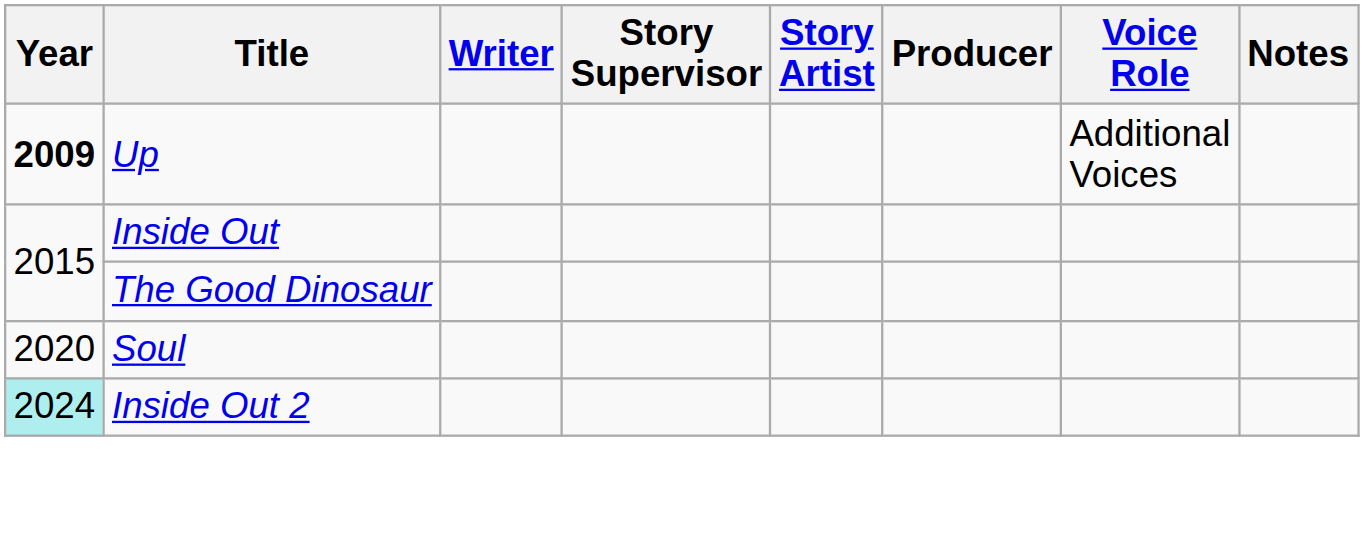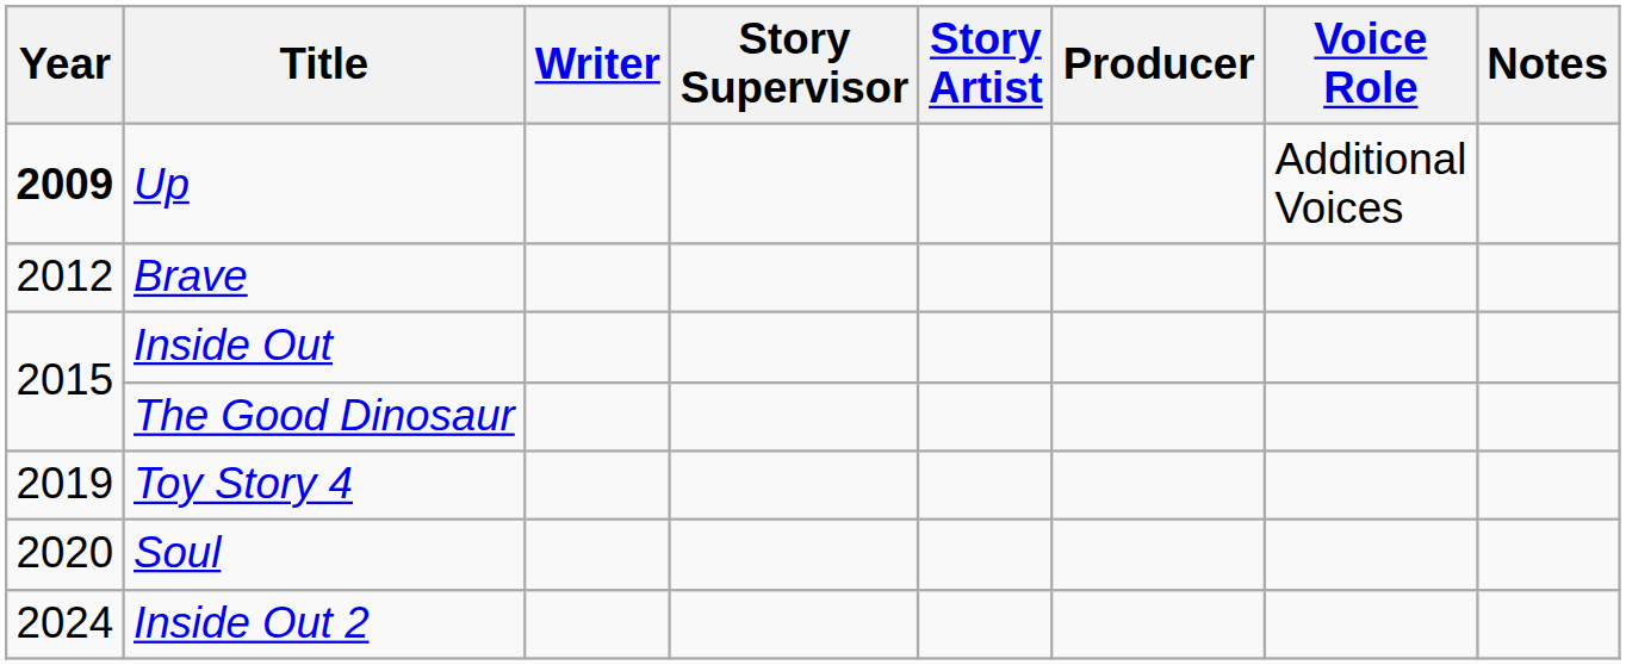 <table class="wikitable">
 <tr>
 <th>Year</th>
 <th>Title</th>
 <th><a href='#'>Writer</a></th>
 <th>Story<br>Supervisor</th>
 <th><a href='#'>Story<br>Artist</a></th>
 <th>Producer</th>
 <th><a href='#'>Voice<br>Role</a></th>
 <th>Notes</th>
 </tr>
 <tr>
 <td><strong>2009</strong></td>
 <td><em><a href='#'>Up</a></em></td>
 <td></td>
 <td></td>
 <td></td>
 <td></td>
 <td>Additional<br>Voices</td>
 <td></td>
 </tr>
 <tr>
+<td>2012</td>
+<td><em><a href='#'>Brave</a></em></td>
+<td></td>
+<td></td>
+<td></td>
+<td></td>
+<td></td>
+<td></td>
+</tr>
+<tr>
 <td rowspan="2">2015</td>
 <td><em><a href='#'>Inside Out</a></em></td>
 <td></td>
 <td></td>
 <td></td>
 <td></td>
 <td></td>
 <td></td>
 </tr>
 <tr>
 <td><em><a href='#'>The Good Dinosaur</a></em></td>
 <td></td>
 <td></td>
 <td></td>
 <td></td>
 <td></td>
 <td></td>
 </tr>
 <tr>
+<td>2019</td>
+<td><em><a href='#'>Toy Story 4</a></em></td>
+<td></td>
+<td></td>
+<td></td>
+<td></td>
+<td></td>
+<td></td>
+</tr>
+<tr>
 <td>2020</td>
 <td><em><a href='#'>Soul</a></em></td>
 <td></td>
 <td></td>
 <td></td>
 <td></td>
 <td></td>
 <td></td>
 </tr>
 <tr>
-<td style="background: paleturquoise;">2024</td>
+<td>2024</td>
 <td><em><a href='#'>Inside Out 2</a></em></td>
 <td></td>
 <td></td>
 <td></td>
 <td></td>
 <td></td>
 <td></td>
 </tr>
 </table>
